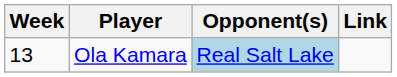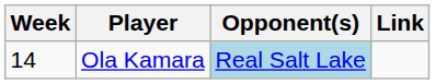 <table class=wikitable>
 <tr>
 <th>Week</th>
 <th>Player</th>
 <th>Opponent(s)</th>
 <th>Link</th>
 </tr>
 <tr>
-<td>13</td>
+<td>14</td>
 <td> <a href='#'>Ola Kamara</a></td>
 <td style="background: lightblue;"><a href='#'>Real Salt Lake</a></td>
 <td></td>
 </tr>
 </table>
